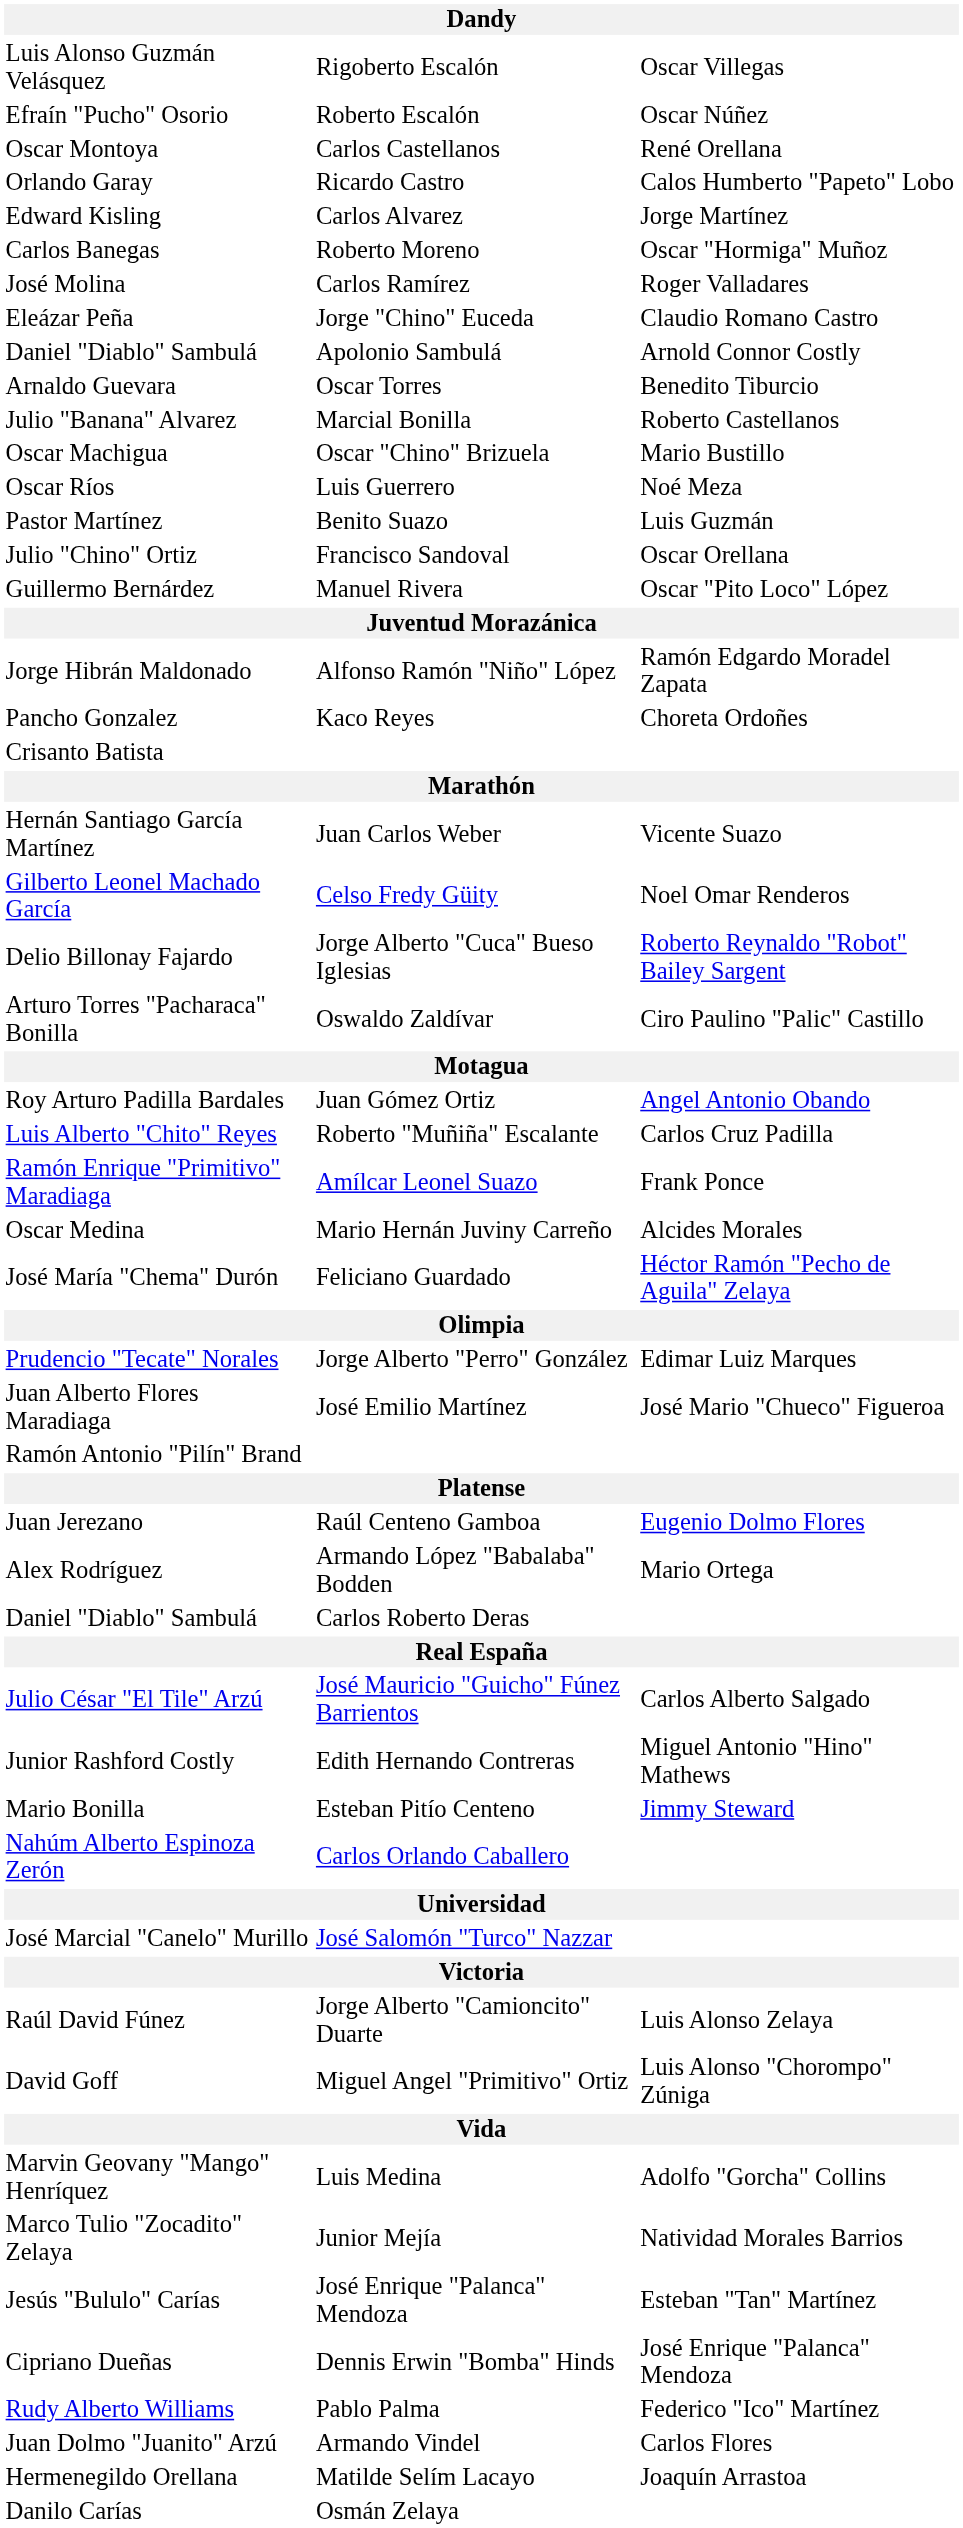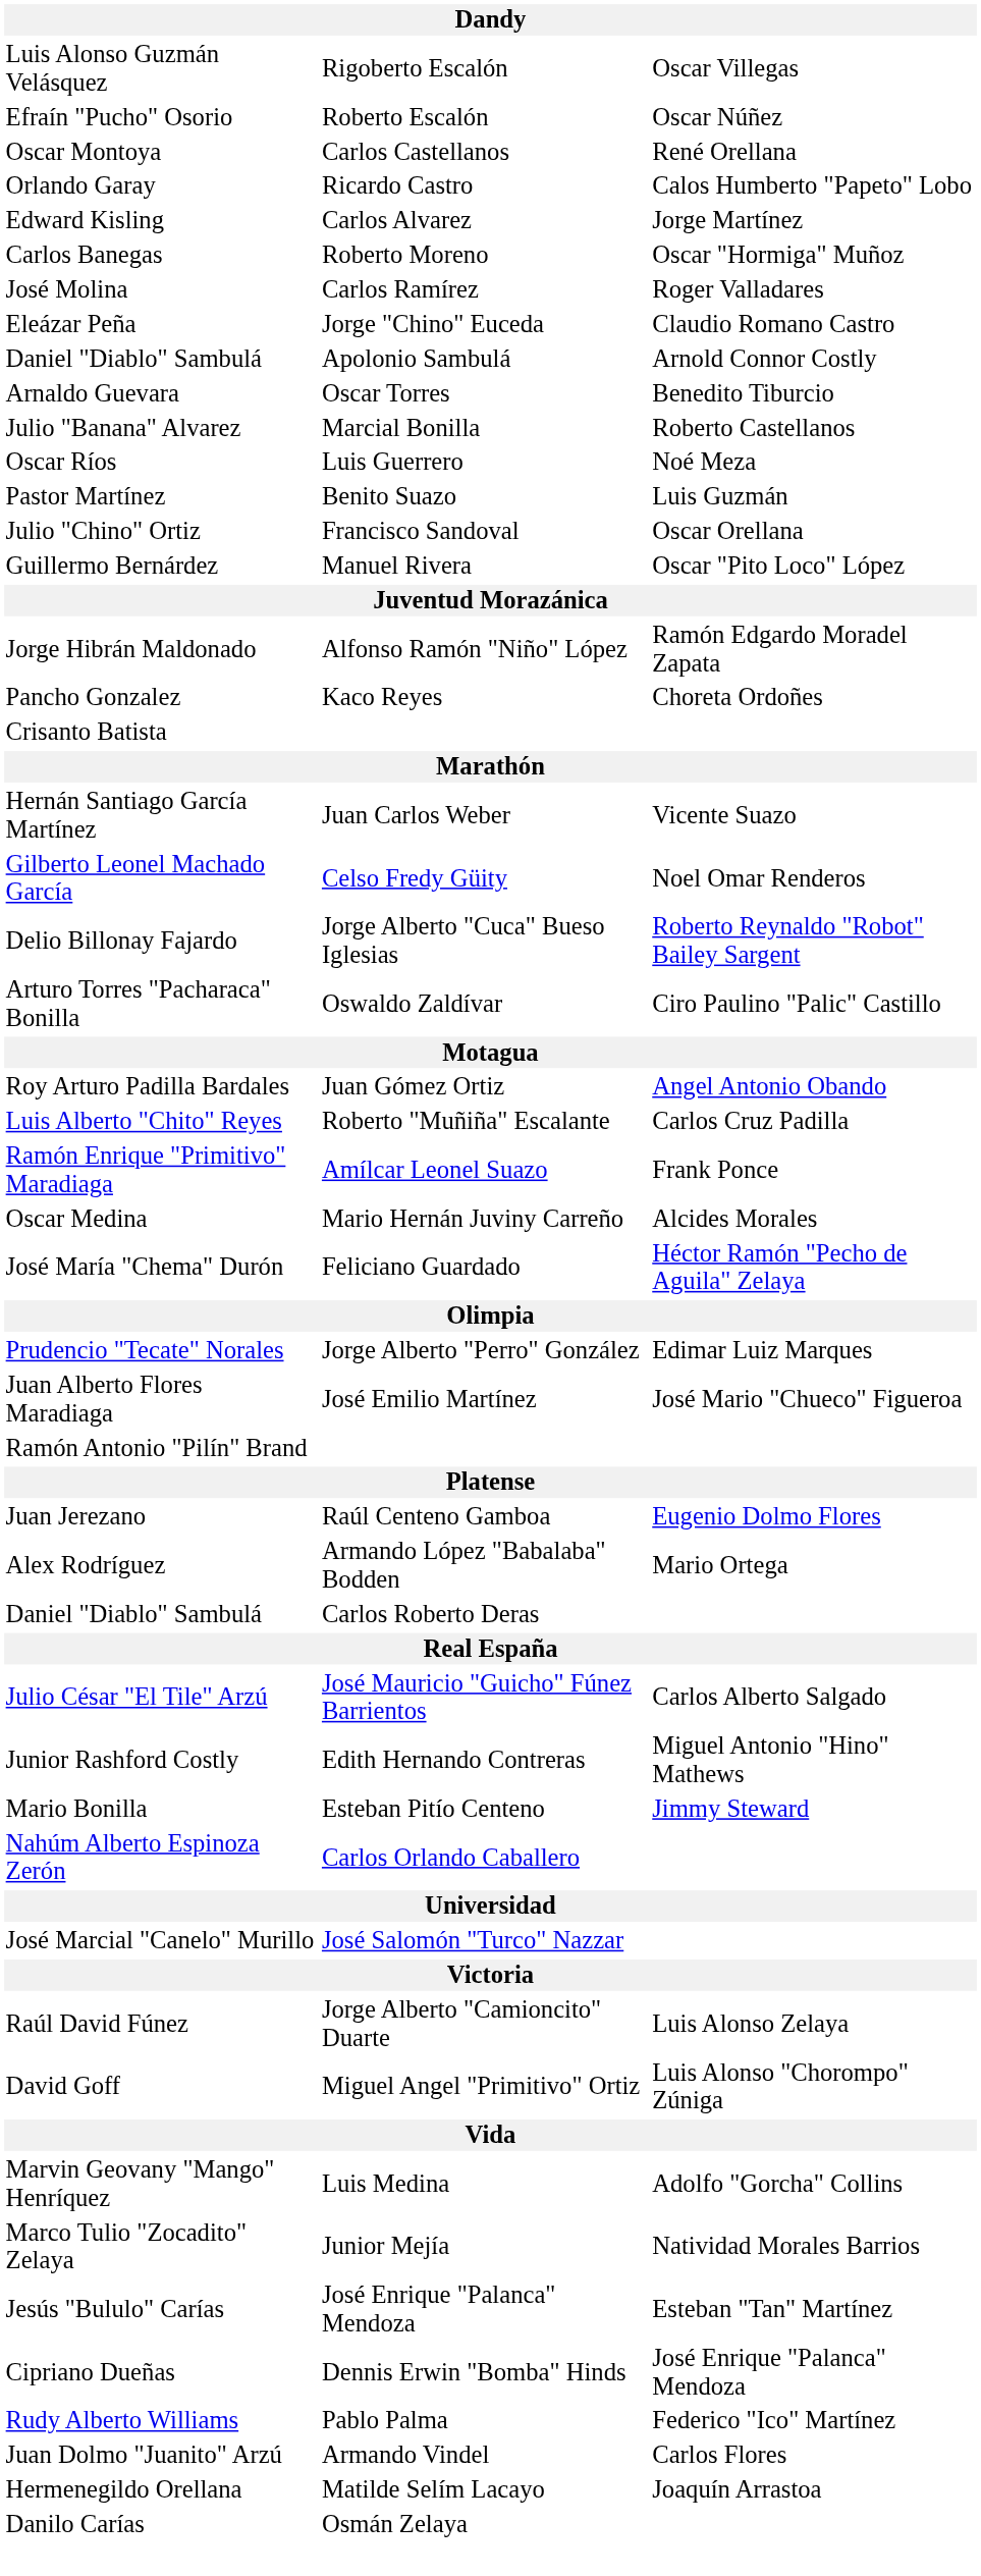 <table border="0">
 <tr bgcolor="f1f1f1">
 <th width="900" colspan="3">Dandy</th>
 </tr>
 <tr>
 <td> Luis Alonso Guzmán Velásquez</td>
 <td> Rigoberto Escalón</td>
 <td> Oscar Villegas</td>
 </tr>
 <tr>
 <td> Efraín "Pucho" Osorio</td>
 <td> Roberto Escalón</td>
 <td> Oscar Núñez</td>
 </tr>
 <tr>
 <td> Oscar Montoya</td>
 <td> Carlos Castellanos</td>
 <td> René Orellana</td>
 </tr>
 <tr>
 <td> Orlando Garay</td>
 <td> Ricardo Castro</td>
 <td> Calos Humberto "Papeto" Lobo</td>
 </tr>
 <tr>
 <td> Edward Kisling</td>
 <td> Carlos Alvarez</td>
 <td> Jorge Martínez</td>
 </tr>
 <tr>
 <td> Carlos Banegas</td>
 <td> Roberto Moreno</td>
 <td> Oscar "Hormiga" Muñoz</td>
 </tr>
 <tr>
 <td> José Molina</td>
 <td> Carlos Ramírez</td>
 <td> Roger Valladares</td>
 </tr>
 <tr>
 <td> Eleázar Peña</td>
 <td> Jorge "Chino" Euceda</td>
 <td> Claudio Romano Castro</td>
 </tr>
 <tr>
 <td> Daniel "Diablo" Sambulá</td>
 <td> Apolonio Sambulá</td>
 <td> Arnold Connor Costly</td>
 </tr>
 <tr>
 <td> Arnaldo Guevara</td>
 <td> Oscar Torres</td>
 <td> Benedito Tiburcio</td>
 </tr>
 <tr>
 <td> Julio "Banana" Alvarez</td>
 <td> Marcial Bonilla</td>
 <td> Roberto Castellanos</td>
-</tr>
-<tr>
-<td> Oscar Machigua</td>
-<td> Oscar "Chino" Brizuela</td>
-<td> Mario Bustillo</td>
 </tr>
 <tr>
 <td> Oscar Ríos</td>
 <td> Luis Guerrero</td>
 <td> Noé Meza</td>
 </tr>
 <tr>
 <td> Pastor Martínez</td>
 <td> Benito Suazo</td>
 <td> Luis Guzmán</td>
 </tr>
 <tr>
 <td> Julio "Chino" Ortiz</td>
 <td> Francisco Sandoval</td>
 <td> Oscar Orellana</td>
 </tr>
 <tr>
 <td> Guillermo Bernárdez</td>
 <td> Manuel Rivera</td>
 <td> Oscar "Pito Loco" López</td>
 </tr>
 <tr bgcolor="f1f1f1">
 <th width="900" colspan="3">Juventud Morazánica</th>
 </tr>
 <tr>
 <td> Jorge Hibrán Maldonado</td>
 <td> Alfonso Ramón "Niño" López</td>
 <td> Ramón Edgardo Moradel Zapata</td>
 </tr>
 <tr>
 <td> Pancho Gonzalez</td>
 <td> Kaco Reyes</td>
 <td> Choreta Ordoñes</td>
 </tr>
 <tr>
 <td> Crisanto Batista</td>
 <td></td>
 <td></td>
 </tr>
 <tr bgcolor="f1f1f1">
 <th colspan="3">Marathón</th>
 </tr>
 <tr>
 <td> Hernán Santiago García Martínez</td>
 <td> Juan Carlos Weber</td>
 <td> Vicente Suazo</td>
 </tr>
 <tr>
 <td> <a href='#'>Gilberto Leonel Machado García</a></td>
 <td> <a href='#'>Celso Fredy Güity</a></td>
 <td> Noel Omar Renderos</td>
 </tr>
 <tr>
 <td> Delio Billonay Fajardo</td>
 <td> Jorge Alberto "Cuca" Bueso Iglesias</td>
 <td> <a href='#'>Roberto Reynaldo "Robot" Bailey Sargent</a></td>
 </tr>
 <tr>
 <td> Arturo Torres "Pacharaca" Bonilla</td>
 <td> Oswaldo Zaldívar</td>
 <td> Ciro Paulino "Palic" Castillo</td>
 </tr>
 <tr bgcolor="f1f1f1">
 <th colspan="3">Motagua</th>
 </tr>
 <tr>
 <td> Roy Arturo Padilla Bardales</td>
 <td> Juan Gómez Ortiz</td>
 <td> <a href='#'>Angel Antonio Obando</a></td>
 </tr>
 <tr>
 <td> <a href='#'>Luis Alberto "Chito" Reyes</a></td>
 <td> Roberto "Muñiña" Escalante</td>
 <td> Carlos Cruz Padilla</td>
 </tr>
 <tr>
 <td> <a href='#'>Ramón Enrique "Primitivo" Maradiaga</a></td>
 <td> <a href='#'>Amílcar Leonel Suazo</a></td>
 <td> Frank Ponce</td>
 </tr>
 <tr>
 <td> Oscar Medina</td>
 <td> Mario Hernán Juviny Carreño</td>
 <td> Alcides Morales</td>
 </tr>
 <tr>
 <td>  José María "Chema" Durón</td>
 <td> Feliciano Guardado</td>
 <td> <a href='#'>Héctor Ramón "Pecho de Aguila" Zelaya</a></td>
 </tr>
 <tr bgcolor="f1f1f1">
 <th colspan="3">Olimpia</th>
 </tr>
 <tr>
 <td> <a href='#'>Prudencio "Tecate" Norales</a></td>
 <td> Jorge Alberto "Perro" González</td>
 <td> Edimar Luiz Marques</td>
 </tr>
 <tr>
 <td> Juan Alberto Flores Maradiaga</td>
 <td> José Emilio Martínez</td>
 <td> José Mario "Chueco" Figueroa</td>
 </tr>
 <tr>
 <td> Ramón Antonio "Pilín" Brand</td>
 <td></td>
 <td></td>
 </tr>
 <tr bgcolor="f1f1f1">
 <th colspan="3">Platense</th>
 </tr>
 <tr>
 <td> Juan Jerezano</td>
 <td> Raúl Centeno Gamboa</td>
 <td> <a href='#'>Eugenio Dolmo Flores</a></td>
 </tr>
 <tr>
 <td> Alex Rodríguez</td>
 <td> Armando López "Babalaba" Bodden</td>
 <td> Mario Ortega</td>
 </tr>
 <tr>
 <td> Daniel "Diablo" Sambulá</td>
 <td> Carlos Roberto Deras</td>
 <td></td>
 </tr>
 <tr bgcolor="f1f1f1">
 <th colspan="3">Real España</th>
 </tr>
 <tr>
 <td> <a href='#'>Julio César "El Tile" Arzú</a></td>
 <td> <a href='#'>José Mauricio "Guicho" Fúnez Barrientos</a></td>
 <td> Carlos Alberto Salgado</td>
 </tr>
 <tr>
 <td> Junior Rashford Costly</td>
 <td> Edith Hernando Contreras</td>
 <td> Miguel Antonio "Hino" Mathews</td>
 </tr>
 <tr>
 <td> Mario Bonilla</td>
 <td> Esteban Pitío Centeno</td>
 <td> <a href='#'>Jimmy Steward</a></td>
 </tr>
 <tr>
 <td> <a href='#'>Nahúm Alberto Espinoza Zerón</a></td>
 <td> <a href='#'>Carlos Orlando Caballero</a></td>
 <td></td>
 </tr>
 <tr bgcolor="f1f1f1">
 <th colspan="3">Universidad</th>
 </tr>
 <tr>
 <td> José Marcial "Canelo" Murillo</td>
 <td> <a href='#'>José Salomón "Turco" Nazzar</a></td>
 <td></td>
 </tr>
 <tr bgcolor="f1f1f1">
 <th colspan="3">Victoria</th>
 </tr>
 <tr>
 <td> Raúl David Fúnez</td>
 <td> Jorge Alberto "Camioncito" Duarte</td>
 <td> Luis Alonso Zelaya</td>
 </tr>
 <tr>
 <td> David Goff</td>
 <td> Miguel Angel "Primitivo" Ortiz</td>
 <td> Luis Alonso "Chorompo" Zúniga</td>
 </tr>
 <tr bgcolor="f1f1f1">
 <th colspan="3">Vida</th>
 </tr>
 <tr>
 <td> Marvin Geovany "Mango" Henríquez</td>
 <td> Luis Medina</td>
 <td> Adolfo "Gorcha" Collins</td>
 </tr>
 <tr>
 <td> Marco Tulio "Zocadito" Zelaya</td>
 <td> Junior Mejía</td>
 <td> Natividad Morales Barrios</td>
 </tr>
 <tr>
 <td> Jesús "Bululo" Carías</td>
 <td> José Enrique "Palanca" Mendoza</td>
 <td> Esteban "Tan" Martínez</td>
 </tr>
 <tr>
 <td> Cipriano Dueñas</td>
 <td> Dennis Erwin "Bomba" Hinds</td>
 <td> José Enrique "Palanca" Mendoza</td>
 </tr>
 <tr>
 <td> <a href='#'>Rudy Alberto Williams</a></td>
 <td> Pablo Palma</td>
 <td> Federico "Ico" Martínez</td>
 </tr>
 <tr>
 <td> Juan Dolmo "Juanito" Arzú</td>
 <td> Armando Vindel</td>
 <td> Carlos Flores</td>
 </tr>
 <tr>
 <td> Hermenegildo Orellana</td>
 <td> Matilde Selím Lacayo</td>
 <td> Joaquín Arrastoa</td>
 </tr>
 <tr>
 <td> Danilo Carías</td>
 <td> Osmán Zelaya</td>
 </tr>
 </table>
